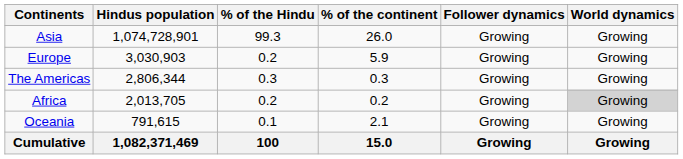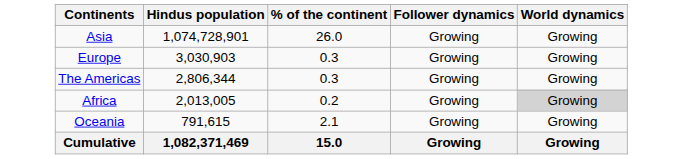 <table class="wikitable sortable" style="margin: 1em auto;">
 <tr>
 <th>Continents</th>
 <th scope="col">Hindus population</th>
-<th scope="col">% of the Hindu </th>
 <th scope="col">% of the continent </th>
 <th scope="col">Follower dynamics</th>
 <th scope="col">World dynamics</th>
 </tr>
 <tr>
 <td align="center"><a href='#'>Asia</a></td>
 <td align="center">1,074,728,901</td>
-<td align="center">99.3</td>
 <td align="center">26.0</td>
 <td align="center"> Growing</td>
 <td align="center"> Growing</td>
 </tr>
 <tr>
 <td align="center"><a href='#'>Europe</a></td>
 <td align="center">3,030,903</td>
-<td align="center">0.2</td>
-<td align="center">5.9</td>
+<td align="center">0.3</td>
 <td align="center"> Growing</td>
 <td align="center"> Growing</td>
 </tr>
 <tr>
 <td align="center"><a href='#'>The Americas</a></td>
 <td align="center">2,806,344</td>
 <td align="center">0.3</td>
-<td align="center">0.3</td>
 <td align="center"> Growing</td>
 <td align="center"> Growing</td>
 </tr>
 <tr>
 <td align="center"><a href='#'>Africa</a></td>
-<td align="center">2,013,705</td>
-<td align="center">0.2</td>
+<td align="center">2,013,005</td>
 <td align="center">0.2</td>
 <td align="center"> Growing</td>
 <td align="center" style="background: lightgrey;"> Growing</td>
 </tr>
 <tr>
 <td align="center"><a href='#'>Oceania</a></td>
 <td align="center">791,615</td>
-<td align="center">0.1</td>
 <td align="center">2.1</td>
 <td align="center"> Growing</td>
 <td align="center"> Growing</td>
 </tr>
 <tr>
 <th>Cumulative</th>
 <th>1,082,371,469</th>
-<th>100</th>
 <th>15.0</th>
 <th> Growing</th>
 <th> Growing</th>
 </tr>
 </table>
